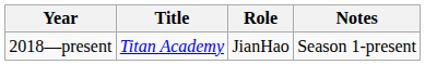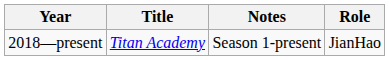 <table class="wikitable sortable plainrowheaders">
 <tr>
 <th>Year</th>
 <th>Title</th>
+<th class="unsortable">Notes</th>
 <th>Role</th>
-<th class="unsortable">Notes</th>
 </tr>
 <tr>
 <td>2018―present</td>
 <td><em><a href='#'>Titan Academy</a></em></td>
+<td>Season 1-present</td>
 <td>JianHao</td>
-<td>Season 1-present</td>
 </tr>
 </table>
